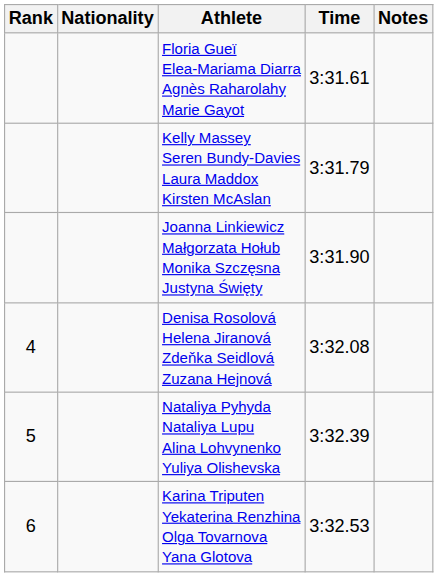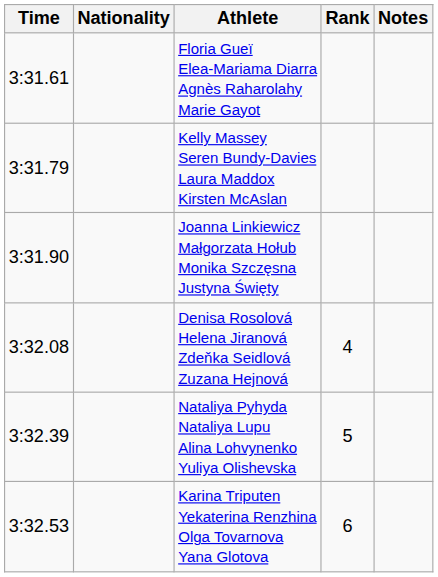 <table class="wikitable sortable" style="text-align:center">
 <tr>
-<th>Rank</th>
+<th>Time</th>
 <th>Nationality</th>
 <th>Athlete</th>
-<th>Time</th>
+<th>Rank</th>
 <th>Notes</th>
 </tr>
 <tr>
-<td></td>
+<td>3:31.61</td>
 <td align=left></td>
 <td align=left><small><a href='#'>Floria Gueï</a> <br> <a href='#'>Elea-Mariama Diarra</a><br><a href='#'>Agnès Raharolahy</a> <br> <a href='#'>Marie Gayot</a></small></td>
-<td>3:31.61</td>
+<td></td>
 <td></td>
 </tr>
 <tr>
-<td></td>
+<td>3:31.79</td>
 <td align=left></td>
 <td align=left><small><a href='#'>Kelly Massey</a> <br> <a href='#'>Seren Bundy-Davies</a><br><a href='#'>Laura Maddox</a> <br> <a href='#'>Kirsten McAslan</a></small></td>
-<td>3:31.79</td>
+<td></td>
 <td></td>
 </tr>
 <tr>
-<td></td>
+<td>3:31.90</td>
 <td align=left></td>
 <td align=left><small><a href='#'>Joanna Linkiewicz</a> <br> <a href='#'>Małgorzata Hołub</a><br><a href='#'>Monika Szczęsna</a> <br> <a href='#'>Justyna Święty</a></small></td>
-<td>3:31.90</td>
+<td></td>
 <td></td>
 </tr>
 <tr>
-<td>4</td>
+<td>3:32.08</td>
 <td align=left></td>
 <td align=left><small><a href='#'>Denisa Rosolová</a> <br> <a href='#'>Helena Jiranová</a><br><a href='#'>Zdeňka Seidlová</a> <br> <a href='#'>Zuzana Hejnová</a></small></td>
-<td>3:32.08</td>
+<td>4</td>
 <td></td>
 </tr>
 <tr>
-<td>5</td>
+<td>3:32.39</td>
 <td align=left></td>
 <td align=left><small><a href='#'>Nataliya Pyhyda</a> <br> <a href='#'>Nataliya Lupu</a><br><a href='#'>Alina Lohvynenko</a> <br> <a href='#'>Yuliya Olishevska</a></small></td>
-<td>3:32.39</td>
+<td>5</td>
 <td></td>
 </tr>
 <tr>
-<td>6</td>
+<td>3:32.53</td>
 <td align=left></td>
 <td align=left><small><a href='#'>Karina Triputen</a> <br> <a href='#'>Yekaterina Renzhina</a><br><a href='#'>Olga Tovarnova</a> <br> <a href='#'>Yana Glotova</a></small></td>
-<td>3:32.53</td>
+<td>6</td>
 <td></td>
 </tr>
 </table>
